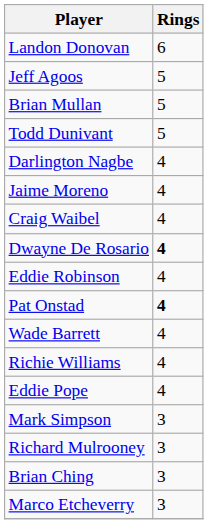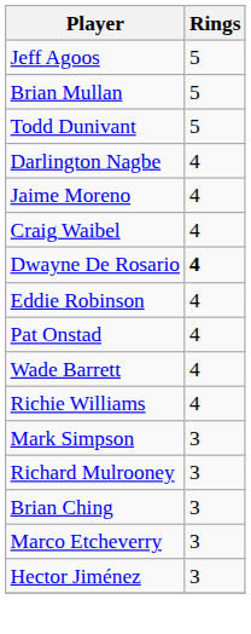 <table class="wikitable sortable collapsible" style="font-size: 95%">
 <tr>
 <th>Player</th>
 <th>Rings</th>
-</tr>
-<tr>
-<td> <a href='#'>Landon Donovan</a></td>
-<td>6</td>
 </tr>
 <tr>
 <td> <a href='#'>Jeff Agoos</a></td>
 <td>5</td>
 </tr>
 <tr>
 <td> <a href='#'>Brian Mullan</a></td>
 <td>5</td>
 </tr>
 <tr>
 <td> <a href='#'>Todd Dunivant</a></td>
 <td>5</td>
 </tr>
 <tr>
 <td> <a href='#'>Darlington Nagbe</a></td>
 <td>4</td>
 </tr>
 <tr>
 <td> <a href='#'>Jaime Moreno</a></td>
 <td>4</td>
 </tr>
 <tr>
 <td> <a href='#'>Craig Waibel</a></td>
 <td>4</td>
 </tr>
 <tr>
 <td> <a href='#'>Dwayne De Rosario</a></td>
 <td><strong>4</strong></td>
 </tr>
 <tr>
 <td> <a href='#'>Eddie Robinson</a></td>
 <td>4</td>
 </tr>
 <tr>
 <td> <a href='#'>Pat Onstad</a></td>
-<td><strong>4</strong></td>
+<td>4</td>
 </tr>
 <tr>
 <td> <a href='#'>Wade Barrett</a></td>
 <td>4</td>
 </tr>
 <tr>
 <td> <a href='#'>Richie Williams</a></td>
-<td>4</td>
-</tr>
-<tr>
-<td> <a href='#'>Eddie Pope</a></td>
 <td>4</td>
 </tr>
 <tr>
 <td> <a href='#'>Mark Simpson</a></td>
 <td>3</td>
 </tr>
 <tr>
 <td> <a href='#'>Richard Mulrooney</a></td>
 <td>3</td>
 </tr>
 <tr>
 <td> <a href='#'>Brian Ching</a></td>
 <td>3</td>
 </tr>
 <tr>
 <td> <a href='#'>Marco Etcheverry</a></td>
 <td>3</td>
 </tr>
 <tr>
+<td> <a href='#'>Hector Jiménez</a></td>
+<td>3</td>
+</tr>
+<tr>
 </tr>
 </table>
